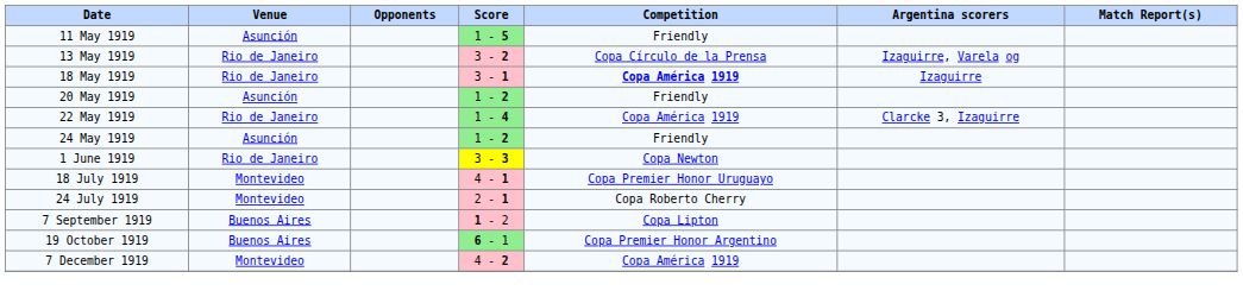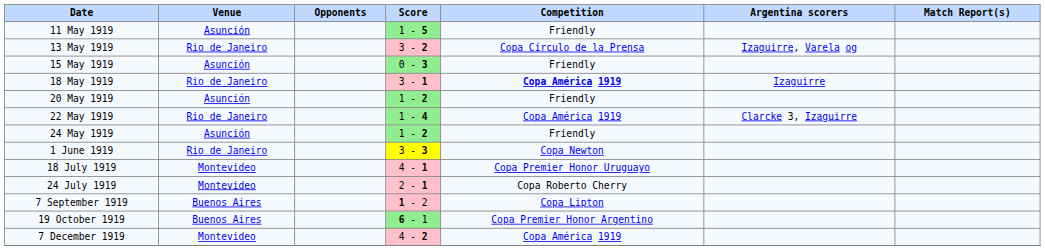 <table border=1 style="border-collapse:collapse; font-size:90%;" cellpadding=3 cellspacing=0 width=100%>
 <tr bgcolor=#C1D8FF align=center>
 <th>Date</th>
 <th>Venue</th>
 <th>Opponents</th>
 <th>Score</th>
 <th>Competition</th>
 <th>Argentina scorers</th>
 <th>Match Report(s)</th>
 </tr>
 <tr align=center bgcolor=#F5FAFF>
 <td>11 May 1919</td>
 <td><a href='#'>Asunción</a></td>
 <td></td>
 <td bgcolor="lightgreen">1 - <strong>5</strong></td>
 <td>Friendly</td>
 <td></td>
 <td></td>
 </tr>
 <tr align=center bgcolor=#F5FAFF>
 <td>13 May 1919</td>
 <td><a href='#'>Rio de Janeiro</a></td>
 <td></td>
 <td bgcolor="pink">3 - <strong>2</strong></td>
 <td><a href='#'>Copa Círculo de la Prensa</a></td>
 <td><a href='#'>Izaguirre</a>, <a href='#'>Varela</a> <a href='#'>og</a></td>
+<td></td>
+</tr>
+<tr align=center bgcolor=#F5FAFF>
+<td>15 May 1919</td>
+<td><a href='#'>Asunción</a></td>
+<td></td>
+<td bgcolor="lightgreen">0 - <strong>3</strong></td>
+<td>Friendly</td>
+<td></td>
 <td></td>
 </tr>
 <tr align=center bgcolor=#F5FAFF>
 <td>18 May 1919</td>
 <td><a href='#'>Rio de Janeiro</a></td>
 <td></td>
 <td bgcolor="pink">3 - <strong>1</strong></td>
 <td><strong><a href='#'>Copa América</a> <a href='#'>1919</a></strong></td>
 <td><a href='#'>Izaguirre</a></td>
 <td></td>
 </tr>
 <tr align=center bgcolor=#F5FAFF>
 <td>20 May 1919</td>
 <td><a href='#'>Asunción</a></td>
 <td></td>
 <td bgcolor="lightgreen">1 - <strong>2</strong></td>
 <td>Friendly</td>
 <td></td>
 <td></td>
 </tr>
 <tr align=center bgcolor=#F5FAFF>
 <td>22 May 1919</td>
 <td><a href='#'>Rio de Janeiro</a></td>
 <td></td>
 <td bgcolor="lightgreen">1 - <strong>4</strong></td>
 <td><a href='#'>Copa América</a> <a href='#'>1919</a></td>
 <td><a href='#'>Clarcke</a> 3, <a href='#'>Izaguirre</a></td>
 <td></td>
 </tr>
 <tr align=center bgcolor=#F5FAFF>
 <td>24 May 1919</td>
 <td><a href='#'>Asunción</a></td>
 <td></td>
 <td bgcolor="lightgreen">1 - <strong>2</strong></td>
 <td>Friendly</td>
 <td></td>
 <td></td>
 </tr>
 <tr align=center bgcolor=#F5FAFF>
 <td>1 June 1919</td>
 <td><a href='#'>Rio de Janeiro</a></td>
 <td></td>
 <td bgcolor="yellow">3 - <strong>3</strong></td>
 <td><a href='#'>Copa Newton</a></td>
 <td></td>
 <td></td>
 </tr>
 <tr align=center bgcolor=#F5FAFF>
 <td>18 July 1919</td>
 <td><a href='#'>Montevideo</a></td>
 <td></td>
 <td bgcolor="pink">4 - <strong>1</strong></td>
 <td><a href='#'>Copa Premier Honor Uruguayo</a></td>
 <td></td>
 <td></td>
 </tr>
 <tr align=center bgcolor=#F5FAFF>
 <td>24 July 1919</td>
 <td><a href='#'>Montevideo</a></td>
 <td></td>
 <td bgcolor="pink">2 - <strong>1</strong></td>
 <td>Copa Roberto Cherry</td>
 <td></td>
 <td></td>
 </tr>
 <tr align=center bgcolor=#F5FAFF>
 <td>7 September 1919</td>
 <td><a href='#'>Buenos Aires</a></td>
 <td></td>
 <td bgcolor="pink"><strong>1</strong> - 2</td>
 <td><a href='#'>Copa Lipton</a></td>
 <td></td>
 <td></td>
 </tr>
 <tr align=center bgcolor=#F5FAFF>
 <td>19 October 1919</td>
 <td><a href='#'>Buenos Aires</a></td>
 <td></td>
 <td bgcolor="lightgreen"><strong>6</strong> - 1</td>
 <td><a href='#'>Copa Premier Honor Argentino</a></td>
 <td></td>
 <td></td>
 </tr>
 <tr align=center bgcolor=#F5FAFF>
 <td>7 December 1919</td>
 <td><a href='#'>Montevideo</a></td>
 <td></td>
 <td bgcolor="pink">4 - <strong>2</strong></td>
 <td><a href='#'>Copa América</a> <a href='#'>1919</a></td>
 <td></td>
 <td></td>
 </tr>
 <tr>
 </tr>
 </table>
